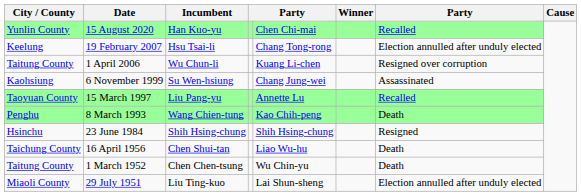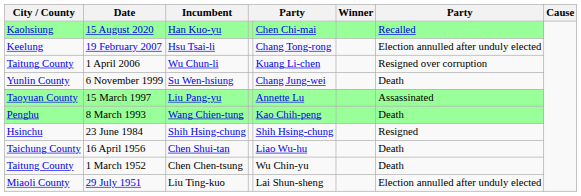 <table class="wikitable">
 <tr>
 <th>City / County</th>
 <th>Date</th>
 <th>Incumbent</th>
 <th colspan="2">Party</th>
 <th>Winner</th>
 <th colspan="2">Party</th>
 <th>Cause</th>
 </tr>
 <tr style="background-color:#99FF99">
-<td><a href='#'>Yunlin County</a></td>
+<td><a href='#'>Kaohsiung</a></td>
 <td><a href='#'>15 August 2020</a></td>
 <td><a href='#'>Han Kuo-yu</a></td>
 <td></td>
 <td><a href='#'>Chen Chi-mai</a></td>
 <td></td>
 <td><a href='#'>Recalled</a></td>
 </tr>
 <tr>
 <td><a href='#'>Keelung</a></td>
 <td><a href='#'>19 February 2007</a></td>
 <td><a href='#'>Hsu Tsai-li</a></td>
 <td></td>
 <td><a href='#'>Chang Tong-rong</a></td>
 <td></td>
 <td>Election annulled after unduly elected</td>
 </tr>
 <tr>
 <td><a href='#'>Taitung County</a></td>
 <td>1 April 2006</td>
 <td><a href='#'>Wu Chun-li</a></td>
 <td></td>
 <td><a href='#'>Kuang Li-chen</a></td>
 <td></td>
 <td>Resigned over corruption</td>
 </tr>
 <tr>
-<td><a href='#'>Kaohsiung</a></td>
+<td><a href='#'>Yunlin County</a></td>
 <td>6 November 1999</td>
 <td><a href='#'>Su Wen-hsiung</a></td>
 <td></td>
 <td><a href='#'>Chang Jung-wei</a></td>
 <td></td>
-<td>Assassinated</td>
+<td>Death</td>
 </tr>
 <tr style="background-color:#99FF99">
 <td><a href='#'>Taoyuan County</a></td>
 <td>15 March 1997</td>
 <td><a href='#'>Liu Pang-yu</a></td>
 <td></td>
 <td><a href='#'>Annette Lu</a></td>
 <td></td>
-<td><a href='#'>Recalled</a></td>
+<td>Assassinated</td>
 </tr>
 <tr style="background-color:#99FF99">
 <td><a href='#'>Penghu</a></td>
 <td>8 March 1993</td>
 <td><a href='#'>Wang Chien-tung</a></td>
 <td></td>
 <td><a href='#'>Kao Chih-peng</a></td>
 <td></td>
 <td>Death</td>
 </tr>
 <tr>
 <td><a href='#'>Hsinchu</a></td>
 <td>23 June 1984</td>
 <td><a href='#'>Shih Hsing-chung</a></td>
 <td></td>
 <td><a href='#'>Shih Hsing-chung</a></td>
 <td></td>
 <td>Resigned</td>
 </tr>
 <tr>
 <td><a href='#'>Taichung County</a></td>
 <td>16 April 1956</td>
 <td><a href='#'>Chen Shui-tan</a></td>
 <td></td>
 <td><a href='#'>Liao Wu-hu</a></td>
 <td></td>
 <td>Death</td>
 </tr>
 <tr>
 <td><a href='#'>Taitung County</a></td>
 <td>1 March 1952</td>
 <td>Chen Chen-tsung</td>
 <td></td>
 <td>Wu Chin-yu</td>
 <td></td>
 <td>Death</td>
 </tr>
 <tr>
 <td><a href='#'>Miaoli County</a></td>
 <td><a href='#'>29 July 1951</a></td>
 <td>Liu Ting-kuo</td>
 <td></td>
 <td>Lai Shun-sheng</td>
 <td></td>
 <td>Election annulled after unduly elected</td>
 </tr>
 </table>
